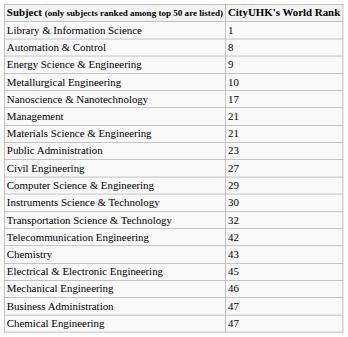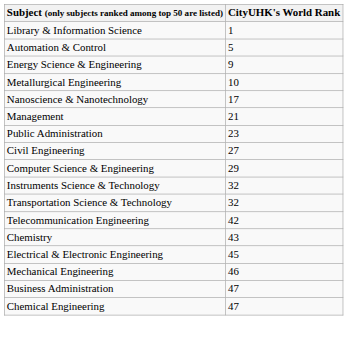 <table class="wikitable sortable">
 <tr>
 <th>Subject <small>(only subjects ranked among top 50 are listed)</small></th>
 <th>CityUHK's World Rank</th>
 </tr>
 <tr>
 <td>Library & Information Science</td>
 <td>1</td>
 </tr>
 <tr>
 <td>Automation & Control</td>
-<td>8</td>
+<td>5</td>
 </tr>
 <tr>
 <td>Energy Science & Engineering  </td>
 <td>9</td>
 </tr>
 <tr>
 <td>Metallurgical Engineering  </td>
 <td>10</td>
 </tr>
 <tr>
 <td>Nanoscience & Nanotechnology  </td>
 <td>17</td>
 </tr>
 <tr>
 <td>Management</td>
 <td>21</td>
 </tr>
 <tr>
-<td>Materials Science & Engineering  </td>
-<td>21</td>
-</tr>
-<tr>
 <td>Public Administration  </td>
 <td>23</td>
 </tr>
 <tr>
 <td>Civil Engineering  </td>
 <td>27</td>
 </tr>
 <tr>
 <td>Computer Science & Engineering  </td>
 <td>29</td>
 </tr>
 <tr>
 <td>Instruments Science & Technology</td>
-<td>30</td>
+<td>32</td>
 </tr>
 <tr>
 <td>Transportation Science & Technology  </td>
 <td>32</td>
 </tr>
 <tr>
 <td>Telecommunication Engineering  </td>
 <td>42</td>
 </tr>
 <tr>
 <td>Chemistry</td>
 <td>43</td>
 </tr>
 <tr>
 <td>Electrical & Electronic Engineering  </td>
 <td>45</td>
 </tr>
 <tr>
 <td>Mechanical Engineering  </td>
 <td>46</td>
 </tr>
 <tr>
 <td>Business Administration  </td>
 <td>47</td>
 </tr>
 <tr>
 <td>Chemical Engineering  </td>
 <td>47</td>
 </tr>
 </table>
